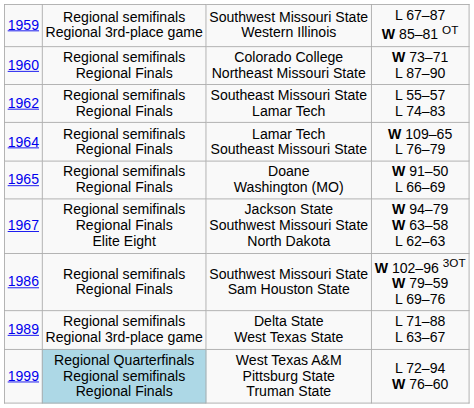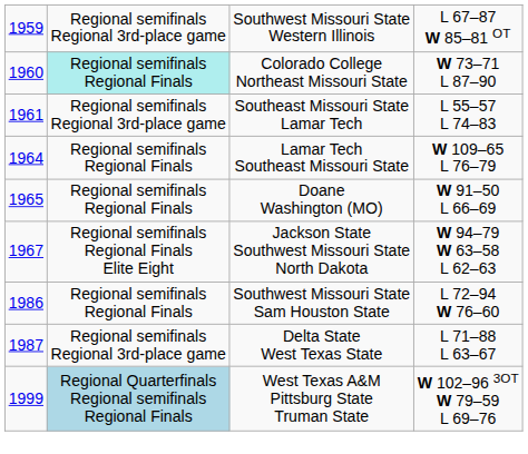 <table class="wikitable">
 <tr align="center">
 <td><a href='#'>1959</a></td>
 <td>Regional semifinals<br>Regional 3rd-place game</td>
 <td>Southwest Missouri State<br>Western Illinois</td>
 <td>L 67–87<br><strong>W</strong> 85–81 <sup>OT</sup></td>
 </tr>
 <tr align="center">
 <td><a href='#'>1960</a></td>
-<td>Regional semifinals<br>Regional Finals</td>
+<td style="background: paleturquoise;">Regional semifinals<br>Regional Finals</td>
 <td>Colorado College<br>Northeast Missouri State</td>
 <td><strong>W</strong> 73–71<br>L 87–90</td>
 </tr>
 <tr align="center">
-<td><a href='#'>1962</a></td>
-<td>Regional semifinals<br>Regional Finals</td>
+<td><a href='#'>1961</a></td>
+<td>Regional semifinals<br>Regional 3rd-place game</td>
 <td>Southeast Missouri State<br>Lamar Tech</td>
 <td>L 55–57<br>L 74–83</td>
 </tr>
 <tr align="center">
 <td><a href='#'>1964</a></td>
 <td>Regional semifinals<br>Regional Finals</td>
 <td>Lamar Tech<br>Southeast Missouri State</td>
 <td><strong>W</strong> 109–65<br>L 76–79</td>
 </tr>
 <tr align="center">
 <td><a href='#'>1965</a></td>
 <td>Regional semifinals<br>Regional Finals</td>
 <td>Doane<br>Washington (MO)</td>
 <td><strong>W</strong> 91–50<br>L 66–69</td>
 </tr>
 <tr align="center">
 <td><a href='#'>1967</a></td>
 <td>Regional semifinals<br>Regional Finals<br>Elite Eight</td>
 <td>Jackson State<br>Southwest Missouri State<br>North Dakota</td>
 <td><strong>W</strong> 94–79<br><strong>W</strong> 63–58<br>L 62–63</td>
 </tr>
 <tr align="center">
 <td><a href='#'>1986</a></td>
 <td>Regional semifinals<br>Regional Finals</td>
 <td>Southwest Missouri State<br>Sam Houston State</td>
-<td><strong>W</strong> 102–96 <sup>3OT</sup><br><strong>W</strong> 79–59<br>L 69–76</td>
+<td>L 72–94<br><strong>W</strong> 76–60</td>
 </tr>
 <tr align="center">
-<td><a href='#'>1989</a></td>
+<td><a href='#'>1987</a></td>
 <td>Regional semifinals<br>Regional 3rd-place game</td>
 <td>Delta State<br>West Texas State</td>
 <td>L 71–88<br>L 63–67</td>
 </tr>
 <tr align="center">
 <td><a href='#'>1999</a></td>
 <td style="background: lightblue;">Regional Quarterfinals<br>Regional semifinals<br>Regional Finals</td>
 <td>West Texas A&M<br>Pittsburg State<br>Truman State</td>
-<td>L 72–94<br><strong>W</strong> 76–60</td>
+<td><strong>W</strong> 102–96 <sup>3OT</sup><br><strong>W</strong> 79–59<br>L 69–76</td>
 </tr>
 </table>
